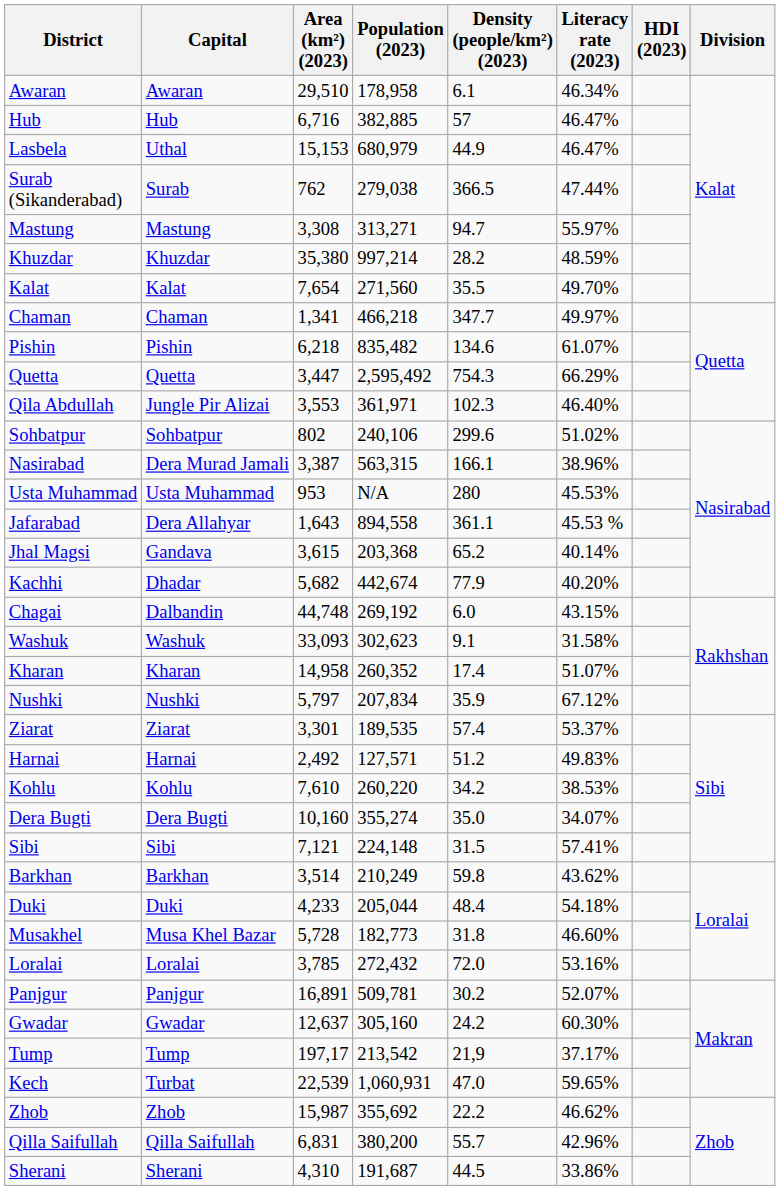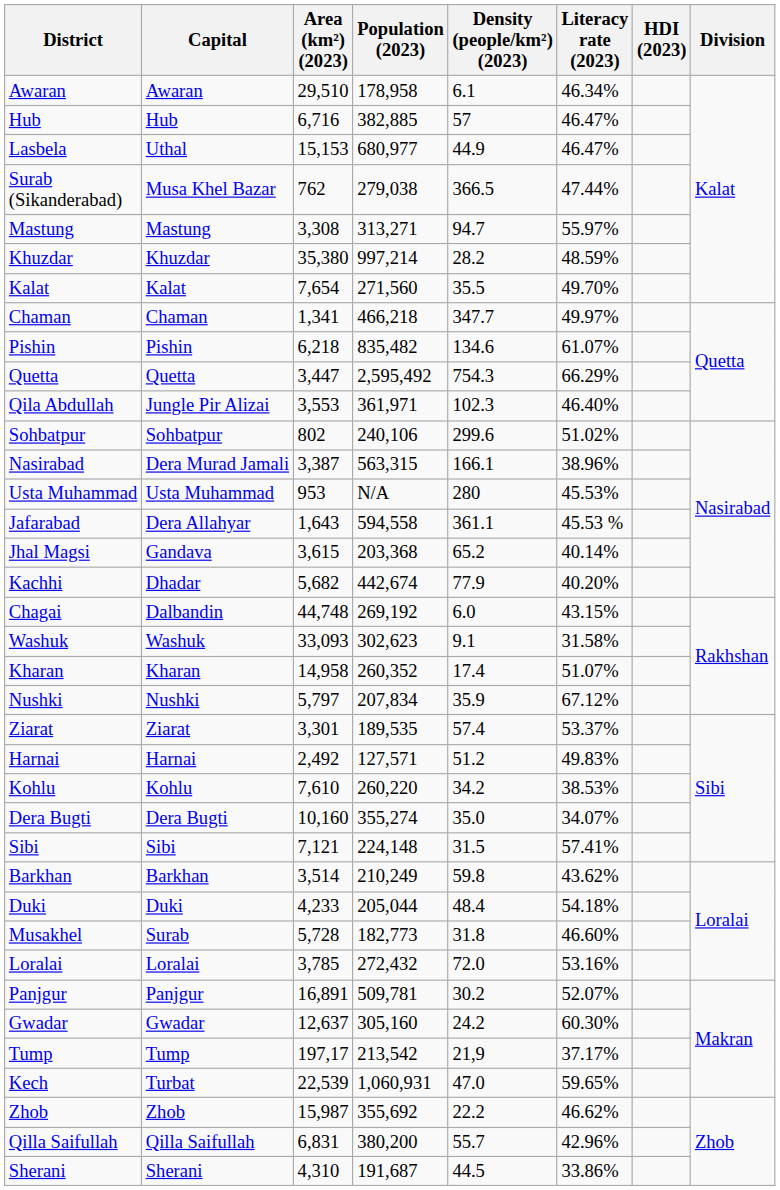 <table class="wikitable sortable static-row-numbers static-row-header-hash">
 <tr>
 <th>District</th>
 <th>Capital</th>
 <th>Area<br>(km²)<br>(2023)</th>
 <th>Population<br>(2023)</th>
 <th>Density<br>(people/km²)<br>(2023)</th>
 <th>Literacy<br>rate<br>(2023)</th>
 <th>HDI<br>(2023)</th>
 <th>Division</th>
 </tr>
 <tr>
 <td><a href='#'>Awaran</a></td>
 <td><a href='#'>Awaran</a></td>
 <td>29,510</td>
 <td>178,958</td>
 <td>6.1</td>
 <td>46.34%</td>
 <td></td>
 <td rowspan="7"><a href='#'>Kalat</a></td>
 </tr>
 <tr>
 <td><a href='#'>Hub</a></td>
 <td><a href='#'>Hub</a></td>
 <td>6,716</td>
 <td>382,885</td>
 <td>57</td>
 <td>46.47%</td>
 <td></td>
 </tr>
 <tr>
 <td><a href='#'>Lasbela</a></td>
 <td><a href='#'>Uthal</a></td>
 <td>15,153</td>
-<td>680,979</td>
+<td>680,977</td>
 <td>44.9</td>
 <td>46.47%</td>
 <td></td>
 </tr>
 <tr>
 <td><a href='#'>Surab</a><br>(Sikanderabad)</td>
-<td><a href='#'>Surab</a></td>
+<td><a href='#'>Musa Khel Bazar</a></td>
 <td>762</td>
 <td>279,038</td>
 <td>366.5</td>
 <td>47.44%</td>
 <td></td>
 </tr>
 <tr>
 <td><a href='#'>Mastung</a></td>
 <td><a href='#'>Mastung</a></td>
 <td>3,308</td>
 <td>313,271</td>
 <td>94.7</td>
 <td>55.97%</td>
 <td></td>
 </tr>
 <tr>
 <td><a href='#'>Khuzdar</a></td>
 <td><a href='#'>Khuzdar</a></td>
 <td>35,380</td>
 <td>997,214</td>
 <td>28.2</td>
 <td>48.59%</td>
 <td></td>
 </tr>
 <tr>
 <td><a href='#'>Kalat</a></td>
 <td><a href='#'>Kalat</a></td>
 <td>7,654</td>
 <td>271,560</td>
 <td>35.5</td>
 <td>49.70%</td>
 <td></td>
 </tr>
 <tr>
 <td><a href='#'>Chaman</a></td>
 <td><a href='#'>Chaman</a></td>
 <td>1,341</td>
 <td>466,218</td>
 <td>347.7</td>
 <td>49.97%</td>
 <td></td>
 <td rowspan="4"><a href='#'>Quetta</a></td>
 </tr>
 <tr>
 <td><a href='#'>Pishin</a></td>
 <td><a href='#'>Pishin</a></td>
 <td>6,218</td>
 <td>835,482</td>
 <td>134.6</td>
 <td>61.07%</td>
 <td></td>
 </tr>
 <tr>
 <td><a href='#'>Quetta</a></td>
 <td><a href='#'>Quetta</a></td>
 <td>3,447</td>
 <td>2,595,492</td>
 <td>754.3</td>
 <td>66.29%</td>
 <td></td>
 </tr>
 <tr>
 <td><a href='#'>Qila Abdullah</a></td>
 <td><a href='#'>Jungle Pir Alizai</a></td>
 <td>3,553</td>
 <td>361,971</td>
 <td>102.3</td>
 <td>46.40%</td>
 <td></td>
 </tr>
 <tr>
 <td><a href='#'>Sohbatpur</a></td>
 <td><a href='#'>Sohbatpur</a></td>
 <td>802</td>
 <td>240,106</td>
 <td>299.6</td>
 <td>51.02%</td>
 <td></td>
 <td rowspan="6"><a href='#'>Nasirabad</a></td>
 </tr>
 <tr>
 <td><a href='#'>Nasirabad</a></td>
 <td><a href='#'>Dera Murad Jamali</a></td>
 <td>3,387</td>
 <td>563,315</td>
 <td>166.1</td>
 <td>38.96%</td>
 <td></td>
 </tr>
 <tr>
 <td><a href='#'>Usta Muhammad</a></td>
 <td><a href='#'>Usta Muhammad</a></td>
 <td>953</td>
 <td>N/A</td>
 <td>280</td>
 <td>45.53%</td>
 <td></td>
 </tr>
 <tr>
 <td><a href='#'>Jafarabad</a></td>
 <td><a href='#'>Dera Allahyar</a></td>
 <td>1,643</td>
-<td>894,558</td>
+<td>594,558</td>
 <td>361.1</td>
 <td>45.53 %</td>
 <td></td>
 </tr>
 <tr>
 <td><a href='#'>Jhal Magsi</a></td>
 <td><a href='#'>Gandava</a></td>
 <td>3,615</td>
 <td>203,368</td>
 <td>65.2</td>
 <td>40.14%</td>
 <td></td>
 </tr>
 <tr>
 <td><a href='#'>Kachhi</a></td>
 <td><a href='#'>Dhadar</a></td>
 <td>5,682</td>
 <td>442,674</td>
 <td>77.9</td>
 <td>40.20%</td>
 <td></td>
 </tr>
 <tr>
 <td><a href='#'>Chagai</a></td>
 <td><a href='#'>Dalbandin</a></td>
 <td>44,748</td>
 <td>269,192</td>
 <td>6.0</td>
 <td>43.15%</td>
 <td></td>
 <td rowspan="4"><a href='#'>Rakhshan</a></td>
 </tr>
 <tr>
 <td><a href='#'>Washuk</a></td>
 <td><a href='#'>Washuk</a></td>
 <td>33,093</td>
 <td>302,623</td>
 <td>9.1</td>
 <td>31.58%</td>
 <td></td>
 </tr>
 <tr>
 <td><a href='#'>Kharan</a></td>
 <td><a href='#'>Kharan</a></td>
 <td>14,958</td>
 <td>260,352</td>
 <td>17.4</td>
 <td>51.07%</td>
 <td></td>
 </tr>
 <tr>
 <td><a href='#'>Nushki</a></td>
 <td><a href='#'>Nushki</a></td>
 <td>5,797</td>
 <td>207,834</td>
 <td>35.9</td>
 <td>67.12%</td>
 <td></td>
 </tr>
 <tr>
 <td><a href='#'>Ziarat</a></td>
 <td><a href='#'>Ziarat</a></td>
 <td>3,301</td>
 <td>189,535</td>
 <td>57.4</td>
 <td>53.37%</td>
 <td></td>
 <td rowspan="5"><a href='#'>Sibi</a></td>
 </tr>
 <tr>
 <td><a href='#'>Harnai</a></td>
 <td><a href='#'>Harnai</a></td>
 <td>2,492</td>
 <td>127,571</td>
 <td>51.2</td>
 <td>49.83%</td>
 <td></td>
 </tr>
 <tr>
 <td><a href='#'>Kohlu</a></td>
 <td><a href='#'>Kohlu</a></td>
 <td>7,610</td>
 <td>260,220</td>
 <td>34.2</td>
 <td>38.53%</td>
 <td></td>
 </tr>
 <tr>
 <td><a href='#'>Dera Bugti</a></td>
 <td><a href='#'>Dera Bugti</a></td>
 <td>10,160</td>
 <td>355,274</td>
 <td>35.0</td>
 <td>34.07%</td>
 <td></td>
 </tr>
 <tr>
 <td><a href='#'>Sibi</a></td>
 <td><a href='#'>Sibi</a></td>
 <td>7,121</td>
 <td>224,148</td>
 <td>31.5</td>
 <td>57.41%</td>
 <td></td>
 </tr>
 <tr>
 <td><a href='#'>Barkhan</a></td>
 <td><a href='#'>Barkhan</a></td>
 <td>3,514</td>
 <td>210,249</td>
 <td>59.8</td>
 <td>43.62%</td>
 <td></td>
 <td rowspan="4"><a href='#'>Loralai</a></td>
 </tr>
 <tr>
 <td><a href='#'>Duki</a></td>
 <td><a href='#'>Duki</a></td>
 <td>4,233</td>
 <td>205,044</td>
 <td>48.4</td>
 <td>54.18%</td>
 <td></td>
 </tr>
 <tr>
 <td><a href='#'>Musakhel</a></td>
-<td><a href='#'>Musa Khel Bazar</a></td>
+<td><a href='#'>Surab</a></td>
 <td>5,728</td>
 <td>182,773</td>
 <td>31.8</td>
 <td>46.60%</td>
 <td></td>
 </tr>
 <tr>
 <td><a href='#'>Loralai</a></td>
 <td><a href='#'>Loralai</a></td>
 <td>3,785</td>
 <td>272,432</td>
 <td>72.0</td>
 <td>53.16%</td>
 <td></td>
 </tr>
 <tr>
 <td><a href='#'>Panjgur</a></td>
 <td><a href='#'>Panjgur</a></td>
 <td>16,891</td>
 <td>509,781</td>
 <td>30.2</td>
 <td>52.07%</td>
 <td></td>
 <td rowspan="4"><a href='#'>Makran</a></td>
 </tr>
 <tr>
 <td><a href='#'>Gwadar</a></td>
 <td><a href='#'>Gwadar</a></td>
 <td>12,637</td>
 <td>305,160</td>
 <td>24.2</td>
 <td>60.30%</td>
 <td></td>
 </tr>
 <tr>
 <td><a href='#'>Tump</a></td>
 <td><a href='#'>Tump</a></td>
 <td>197,17</td>
 <td>213,542</td>
 <td>21,9</td>
 <td>37.17%</td>
 <td></td>
 </tr>
 <tr>
 <td><a href='#'>Kech</a></td>
 <td><a href='#'>Turbat</a></td>
 <td>22,539</td>
 <td>1,060,931</td>
 <td>47.0</td>
 <td>59.65%</td>
 <td></td>
 </tr>
 <tr>
 <td><a href='#'>Zhob</a></td>
 <td><a href='#'>Zhob</a></td>
 <td>15,987</td>
 <td>355,692</td>
 <td>22.2</td>
 <td>46.62%</td>
 <td></td>
 <td rowspan="3"><a href='#'>Zhob</a></td>
 </tr>
 <tr>
 <td><a href='#'>Qilla Saifullah</a></td>
 <td><a href='#'>Qilla Saifullah</a></td>
 <td>6,831</td>
 <td>380,200</td>
 <td>55.7</td>
 <td>42.96%</td>
 <td></td>
 </tr>
 <tr>
 <td><a href='#'>Sherani</a></td>
 <td><a href='#'>Sherani</a></td>
 <td>4,310</td>
 <td>191,687</td>
 <td>44.5</td>
 <td>33.86%</td>
 <td></td>
 </tr>
 </table>
